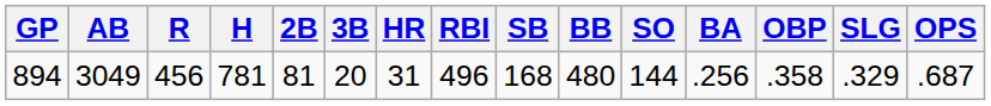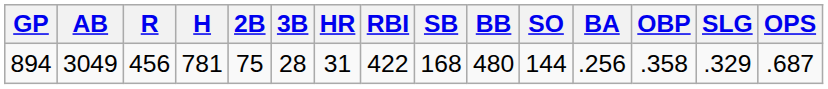 <table class="wikitable">
 <tr>
 <th><a href='#'>GP</a></th>
 <th><a href='#'>AB</a></th>
 <th><a href='#'>R</a></th>
 <th><a href='#'>H</a></th>
 <th><a href='#'>2B</a></th>
 <th><a href='#'>3B</a></th>
 <th><a href='#'>HR</a></th>
 <th><a href='#'>RBI</a></th>
 <th><a href='#'>SB</a></th>
 <th><a href='#'>BB</a></th>
 <th><a href='#'>SO</a></th>
 <th><a href='#'>BA</a></th>
 <th><a href='#'>OBP</a></th>
 <th><a href='#'>SLG</a></th>
 <th><a href='#'>OPS</a></th>
 </tr>
 <tr align=center>
 <td>894</td>
 <td>3049</td>
 <td>456</td>
 <td>781</td>
-<td>81</td>
-<td>20</td>
+<td>75</td>
+<td>28</td>
 <td>31</td>
-<td>496</td>
+<td>422</td>
 <td>168</td>
 <td>480</td>
 <td>144</td>
 <td>.256</td>
 <td>.358</td>
 <td>.329</td>
 <td>.687</td>
 </tr>
 </table>
